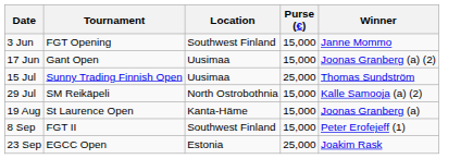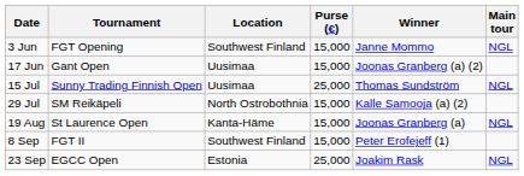 <table class="wikitable" style="font-size:95%;">
 <tr>
 <th>Date</th>
 <th>Tournament</th>
 <th>Location</th>
 <th>Purse<br>(<a href='#'>€</a>)</th>
 <th>Winner</th>
+<th>Main<br>tour</th>
 </tr>
 <tr>
 <td>3 Jun</td>
 <td>FGT Opening</td>
 <td>Southwest Finland</td>
 <td align=right>15,000</td>
 <td> <a href='#'>Janne Mommo</a></td>
+<td><a href='#'>NGL</a></td>
 </tr>
 <tr>
 <td>17 Jun</td>
 <td>Gant Open</td>
 <td>Uusimaa</td>
 <td align=right>15,000</td>
 <td> <a href='#'>Joonas Granberg</a> (a) (2)</td>
+<td></td>
 </tr>
 <tr>
 <td>15 Jul</td>
 <td><a href='#'>Sunny Trading Finnish Open</a></td>
 <td>Uusimaa</td>
 <td align=right>25,000</td>
 <td> <a href='#'>Thomas Sundström</a></td>
+<td><a href='#'>NGL</a></td>
 </tr>
 <tr>
 <td>29 Jul</td>
 <td>SM Reikäpeli</td>
 <td>North Ostrobothnia</td>
 <td align=right>15,000</td>
 <td> <a href='#'>Kalle Samooja</a> (a) (2)</td>
+<td></td>
 </tr>
 <tr>
 <td>19 Aug</td>
 <td>St Laurence Open</td>
 <td>Kanta-Häme</td>
 <td align=right>15,000</td>
 <td> <a href='#'>Joonas Granberg</a> (a)</td>
+<td><a href='#'>NGL</a></td>
 </tr>
 <tr>
 <td>8 Sep</td>
 <td>FGT II</td>
 <td>Southwest Finland</td>
 <td align=right>15,000</td>
 <td> <a href='#'>Peter Erofejeff</a> (1)</td>
+<td></td>
 </tr>
 <tr>
 <td>23 Sep</td>
 <td>EGCC Open</td>
 <td>Estonia</td>
 <td align=right>25,000</td>
 <td> <a href='#'>Joakim Rask</a></td>
+<td><a href='#'>NGL</a></td>
 </tr>
 </table>
